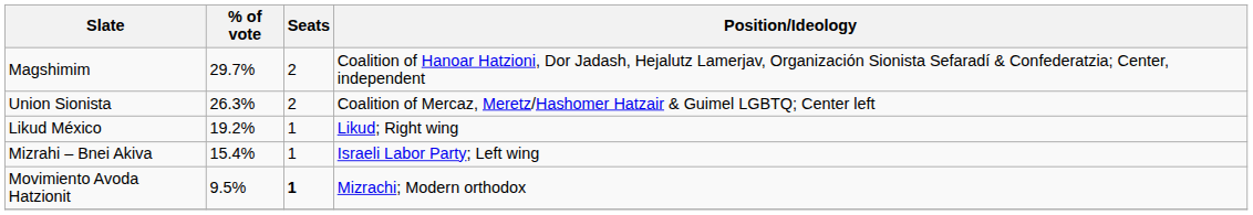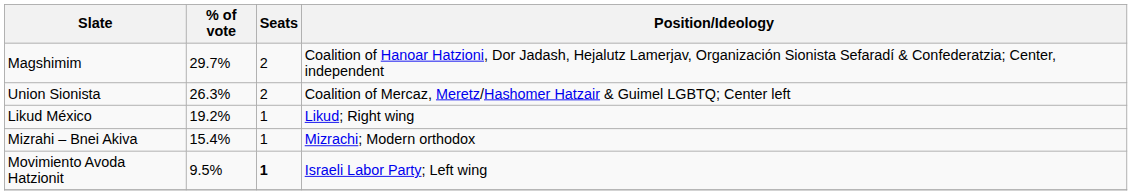 <table class="wikitable sortable">
 <tr>
 <th>Slate</th>
 <th>% of vote</th>
 <th>Seats </th>
 <th>Position/Ideology</th>
 </tr>
 <tr>
 <td>Magshimim</td>
 <td>29.7%</td>
 <td>2</td>
 <td>Coalition of <a href='#'>Hanoar Hatzioni</a>, Dor Jadash, Hejalutz Lamerjav, Organización Sionista Sefaradí & Confederatzia;  Center, independent</td>
 </tr>
 <tr>
 <td>Union Sionista</td>
 <td>26.3%</td>
 <td>2</td>
 <td>Coalition of Mercaz, <a href='#'>Meretz</a>/<a href='#'>Hashomer Hatzair</a> & Guimel LGBTQ; Center left</td>
 </tr>
 <tr>
 <td>Likud México</td>
 <td>19.2%</td>
 <td>1</td>
 <td><a href='#'>Likud</a>; Right wing</td>
 </tr>
 <tr>
 <td>Mizrahi – Bnei Akiva</td>
 <td>15.4%</td>
 <td>1</td>
-<td><a href='#'>Israeli Labor Party</a>; Left wing</td>
+<td><a href='#'>Mizrachi</a>; Modern orthodox</td>
 </tr>
 <tr>
 <td>Movimiento Avoda Hatzionit</td>
 <td>9.5%</td>
 <td><strong>1</strong></td>
-<td><a href='#'>Mizrachi</a>; Modern orthodox</td>
+<td><a href='#'>Israeli Labor Party</a>; Left wing</td>
 </tr>
 <tr |->
 </tr>
 </table>
